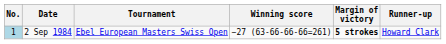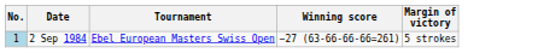 <table class="wikitable" style="font-size:95%;">
 <tr>
 <th>No.</th>
 <th>Date</th>
 <th>Tournament</th>
 <th>Winning score</th>
 <th>Margin of<br>victory</th>
-<th>Runner-up</th>
 </tr>
 <tr>
 <td align=center style="background: lightblue;">1</td>
 <td align=right>2 Sep <a href='#'>1984</a></td>
 <td><a href='#'>Ebel European Masters Swiss Open</a></td>
 <td>−27 (63-66-66-66=261)</td>
-<td><strong>5 strokes</strong></td>
-<td> <a href='#'>Howard Clark</a></td>
+<td>5 strokes</td>
 </tr>
 </table>
